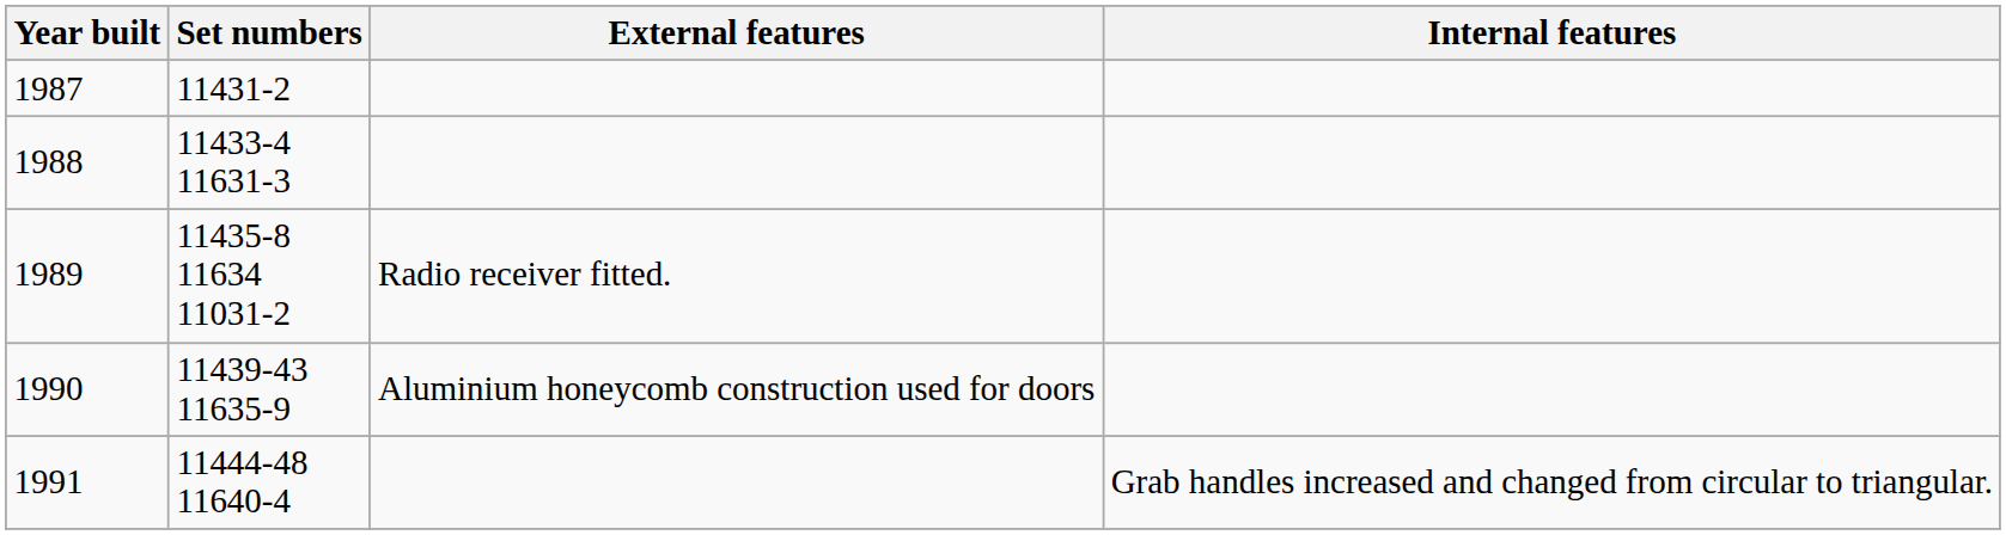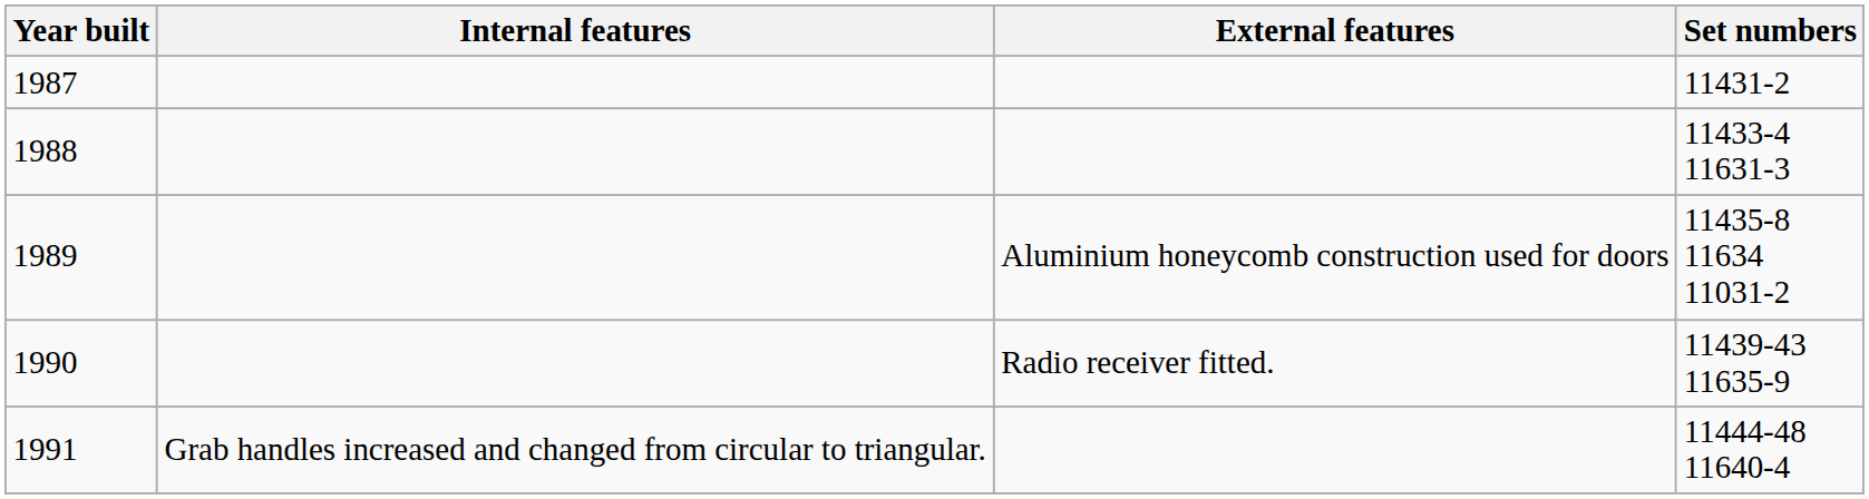 <table class="wikitable">
 <tr>
 <th>Year built</th>
+<th>Internal features</th>
+<th>External features</th>
 <th>Set numbers</th>
-<th>External features</th>
-<th>Internal features</th>
 </tr>
 <tr>
 <td>1987</td>
-<td>11431-2</td>
 <td> </td>
 <td> </td>
+<td>11431-2</td>
 </tr>
 <tr>
 <td>1988</td>
-<td>11433-4<br>11631-3</td>
 <td> </td>
 <td> </td>
+<td>11433-4<br>11631-3</td>
 </tr>
 <tr>
 <td>1989</td>
+<td> </td>
+<td>Aluminium honeycomb construction used for doors</td>
 <td>11435-8<br>11634<br>11031-2</td>
-<td>Radio receiver fitted.</td>
-<td> </td>
 </tr>
 <tr>
 <td>1990</td>
+<td> </td>
+<td>Radio receiver fitted.</td>
 <td>11439-43<br>11635-9</td>
-<td>Aluminium honeycomb construction used for doors</td>
-<td> </td>
 </tr>
 <tr>
 <td>1991</td>
+<td>Grab handles increased and changed from circular to triangular.</td>
+<td> </td>
 <td>11444-48<br>11640-4</td>
-<td> </td>
-<td>Grab handles increased and changed from circular to triangular.</td>
 </tr>
 </table>
